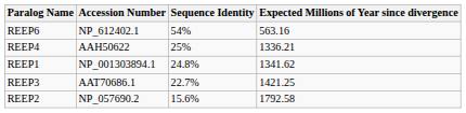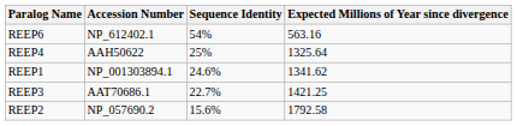 <table class="wikitable">
 <tr>
 <th>Paralog Name</th>
 <th>Accession Number</th>
 <th>Sequence Identity</th>
 <th>Expected Millions of Year since divergence</th>
 </tr>
 <tr>
 <td>REEP6</td>
 <td>NP_612402.1</td>
 <td>54%</td>
 <td>563.16</td>
 </tr>
 <tr>
 <td>REEP4</td>
 <td>AAH50622</td>
 <td>25%</td>
-<td>1336.21</td>
+<td>1325.64</td>
 </tr>
 <tr>
 <td>REEP1</td>
 <td>NP_001303894.1</td>
-<td>24.8%</td>
+<td>24.6%</td>
 <td>1341.62</td>
 </tr>
 <tr>
 <td>REEP3</td>
 <td>AAT70686.1</td>
 <td>22.7%</td>
 <td>1421.25</td>
 </tr>
 <tr>
 <td>REEP2</td>
 <td>NP_057690.2</td>
 <td>15.6%</td>
 <td>1792.58</td>
 </tr>
 </table>
